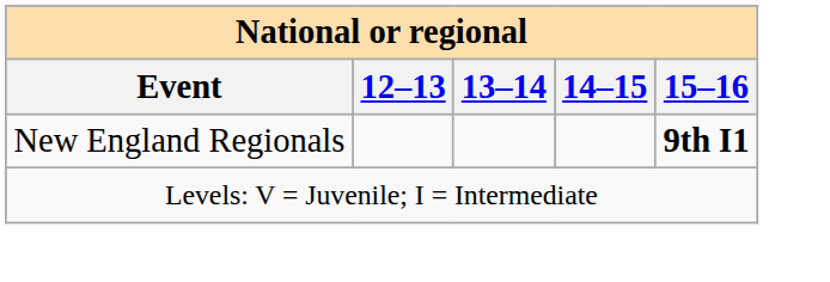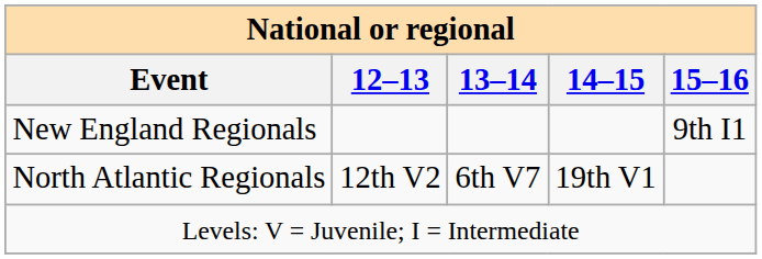 <table class="wikitable" style="text-align:center">
 <tr>
 <th style="background-color: #ffdead; " colspan=5 align=center>National or regional</th>
 </tr>
 <tr>
 <th>Event</th>
 <th><a href='#'>12–13</a></th>
 <th><a href='#'>13–14</a></th>
 <th><a href='#'>14–15</a></th>
 <th><a href='#'>15–16</a></th>
 </tr>
 <tr>
 <td align=left>New England Regionals</td>
 <td></td>
 <td></td>
 <td></td>
-<td><strong>9th I1</strong></td>
+<td>9th I1</td>
+</tr>
+<tr>
+<td align=left>North Atlantic Regionals</td>
+<td>12th V2</td>
+<td>6th V7</td>
+<td>19th V1</td>
+<td></td>
 </tr>
 <tr>
 <td colspan=5 align=center><small> Levels: V = Juvenile; I = Intermediate </small></td>
 </tr>
 </table>
